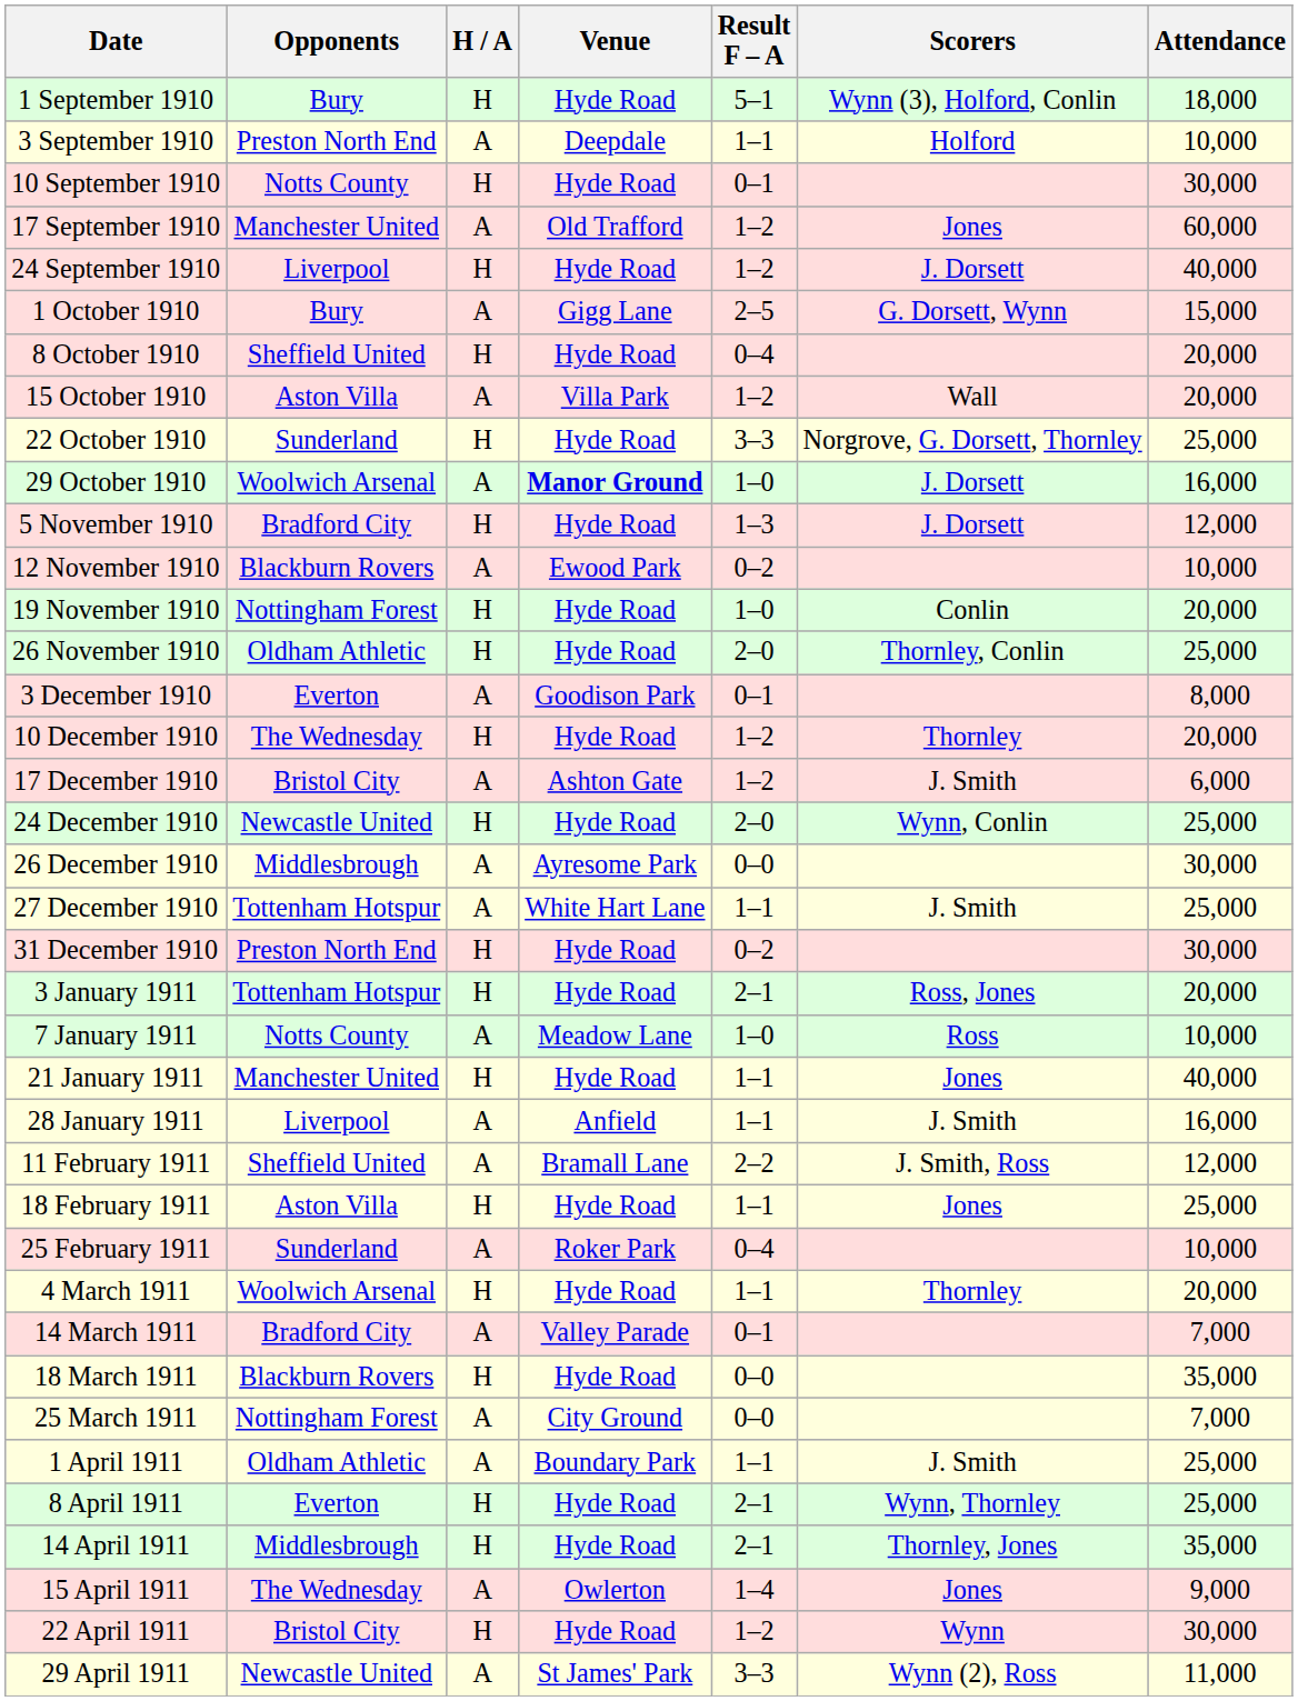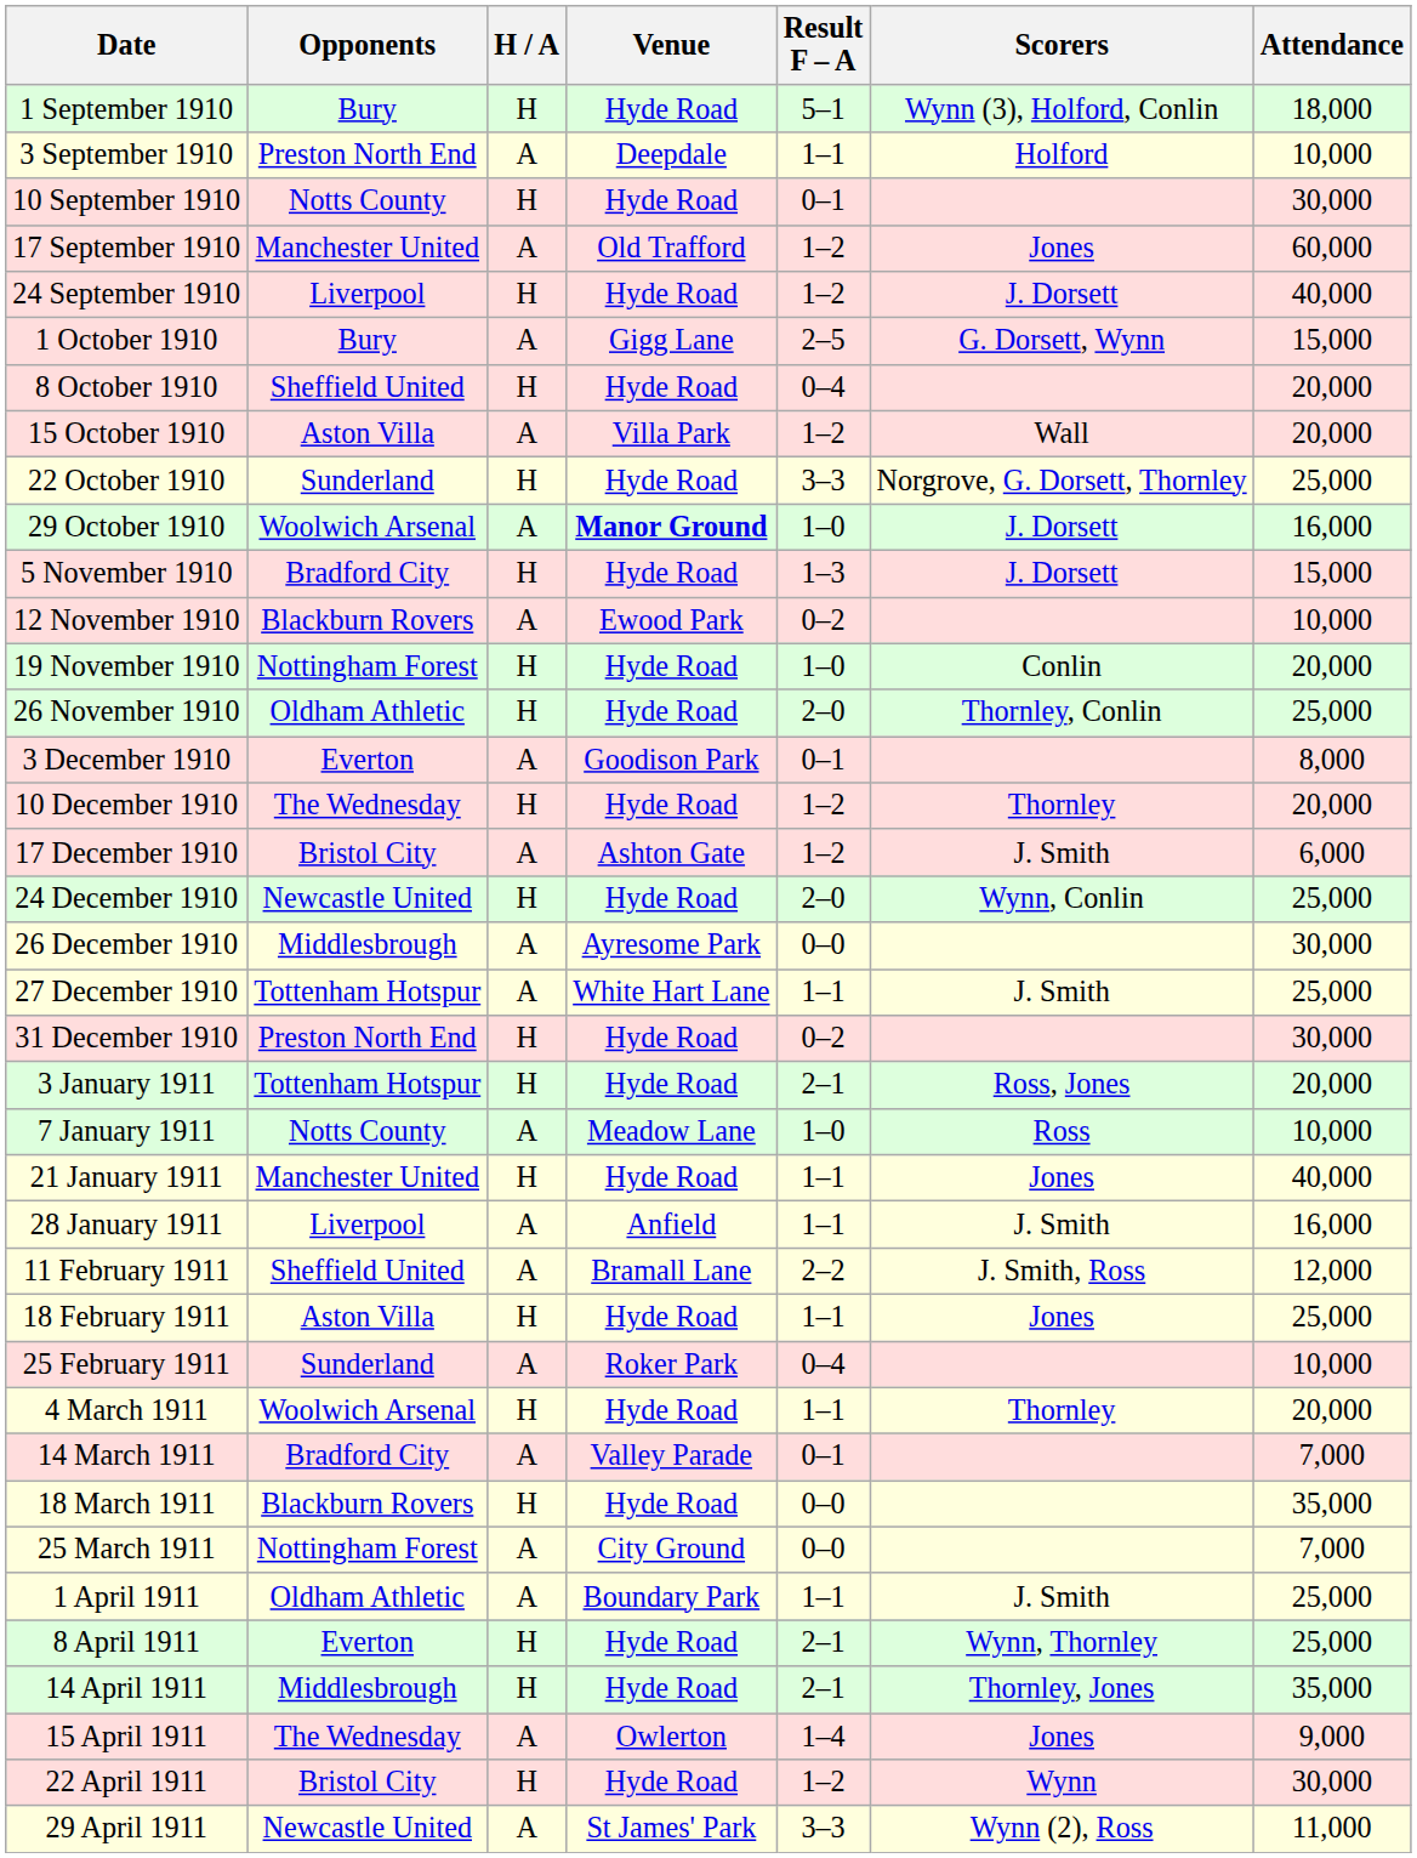 <table class="wikitable" style="text-align:center">
 <tr>
 <th>Date</th>
 <th>Opponents</th>
 <th>H / A</th>
 <th>Venue</th>
 <th>Result<br>F – A</th>
 <th>Scorers</th>
 <th>Attendance</th>
 </tr>
 <tr bgcolor="#ddffdd">
 <td>1 September 1910</td>
 <td><a href='#'>Bury</a></td>
 <td>H</td>
 <td><a href='#'>Hyde Road</a></td>
 <td>5–1</td>
 <td><a href='#'>Wynn</a> (3), <a href='#'>Holford</a>, Conlin</td>
 <td>18,000</td>
 </tr>
 <tr bgcolor="#ffffdd">
 <td>3 September 1910</td>
 <td><a href='#'>Preston North End</a></td>
 <td>A</td>
 <td><a href='#'>Deepdale</a></td>
 <td>1–1</td>
 <td><a href='#'>Holford</a></td>
 <td>10,000</td>
 </tr>
 <tr bgcolor="#ffdddd">
 <td>10 September 1910</td>
 <td><a href='#'>Notts County</a></td>
 <td>H</td>
 <td><a href='#'>Hyde Road</a></td>
 <td>0–1</td>
 <td></td>
 <td>30,000</td>
 </tr>
 <tr bgcolor="#ffdddd">
 <td>17 September 1910</td>
 <td><a href='#'>Manchester United</a></td>
 <td>A</td>
 <td><a href='#'>Old Trafford</a></td>
 <td>1–2</td>
 <td><a href='#'>Jones</a></td>
 <td>60,000</td>
 </tr>
 <tr bgcolor="#ffdddd">
 <td>24 September 1910</td>
 <td><a href='#'>Liverpool</a></td>
 <td>H</td>
 <td><a href='#'>Hyde Road</a></td>
 <td>1–2</td>
 <td><a href='#'>J. Dorsett</a></td>
 <td>40,000</td>
 </tr>
 <tr bgcolor="#ffdddd">
 <td>1 October 1910</td>
 <td><a href='#'>Bury</a></td>
 <td>A</td>
 <td><a href='#'>Gigg Lane</a></td>
 <td>2–5</td>
 <td><a href='#'>G. Dorsett</a>, <a href='#'>Wynn</a></td>
 <td>15,000</td>
 </tr>
 <tr bgcolor="#ffdddd">
 <td>8 October 1910</td>
 <td><a href='#'>Sheffield United</a></td>
 <td>H</td>
 <td><a href='#'>Hyde Road</a></td>
 <td>0–4</td>
 <td></td>
 <td>20,000</td>
 </tr>
 <tr bgcolor="#ffdddd">
 <td>15 October 1910</td>
 <td><a href='#'>Aston Villa</a></td>
 <td>A</td>
 <td><a href='#'>Villa Park</a></td>
 <td>1–2</td>
 <td>Wall</td>
 <td>20,000</td>
 </tr>
 <tr bgcolor="#ffffdd">
 <td>22 October 1910</td>
 <td><a href='#'>Sunderland</a></td>
 <td>H</td>
 <td><a href='#'>Hyde Road</a></td>
 <td>3–3</td>
 <td>Norgrove, <a href='#'>G. Dorsett</a>, <a href='#'>Thornley</a></td>
 <td>25,000</td>
 </tr>
 <tr bgcolor="#ddffdd">
 <td>29 October 1910</td>
 <td><a href='#'>Woolwich Arsenal</a></td>
 <td>A</td>
 <td><strong><a href='#'>Manor Ground</a></strong></td>
 <td>1–0</td>
 <td><a href='#'>J. Dorsett</a></td>
 <td>16,000</td>
 </tr>
 <tr bgcolor="#ffdddd">
 <td>5 November 1910</td>
 <td><a href='#'>Bradford City</a></td>
 <td>H</td>
 <td><a href='#'>Hyde Road</a></td>
 <td>1–3</td>
 <td><a href='#'>J. Dorsett</a></td>
-<td>12,000</td>
+<td>15,000</td>
 </tr>
 <tr bgcolor="#ffdddd">
 <td>12 November 1910</td>
 <td><a href='#'>Blackburn Rovers</a></td>
 <td>A</td>
 <td><a href='#'>Ewood Park</a></td>
 <td>0–2</td>
 <td></td>
 <td>10,000</td>
 </tr>
 <tr bgcolor="#ddffdd">
 <td>19 November 1910</td>
 <td><a href='#'>Nottingham Forest</a></td>
 <td>H</td>
 <td><a href='#'>Hyde Road</a></td>
 <td>1–0</td>
 <td>Conlin</td>
 <td>20,000</td>
 </tr>
 <tr bgcolor="#ddffdd">
 <td>26 November 1910</td>
 <td><a href='#'>Oldham Athletic</a></td>
 <td>H</td>
 <td><a href='#'>Hyde Road</a></td>
 <td>2–0</td>
 <td><a href='#'>Thornley</a>, Conlin</td>
 <td>25,000</td>
 </tr>
 <tr bgcolor="#ffdddd">
 <td>3 December 1910</td>
 <td><a href='#'>Everton</a></td>
 <td>A</td>
 <td><a href='#'>Goodison Park</a></td>
 <td>0–1</td>
 <td></td>
 <td>8,000</td>
 </tr>
 <tr bgcolor="#ffdddd">
 <td>10 December 1910</td>
 <td><a href='#'>The Wednesday</a></td>
 <td>H</td>
 <td><a href='#'>Hyde Road</a></td>
 <td>1–2</td>
 <td><a href='#'>Thornley</a></td>
 <td>20,000</td>
 </tr>
 <tr bgcolor="#ffdddd">
 <td>17 December 1910</td>
 <td><a href='#'>Bristol City</a></td>
 <td>A</td>
 <td><a href='#'>Ashton Gate</a></td>
 <td>1–2</td>
 <td>J. Smith</td>
 <td>6,000</td>
 </tr>
 <tr bgcolor="#ddffdd">
 <td>24 December 1910</td>
 <td><a href='#'>Newcastle United</a></td>
 <td>H</td>
 <td><a href='#'>Hyde Road</a></td>
 <td>2–0</td>
 <td><a href='#'>Wynn</a>, Conlin</td>
 <td>25,000</td>
 </tr>
 <tr bgcolor="#ffffdd">
 <td>26 December 1910</td>
 <td><a href='#'>Middlesbrough</a></td>
 <td>A</td>
 <td><a href='#'>Ayresome Park</a></td>
 <td>0–0</td>
 <td></td>
 <td>30,000</td>
 </tr>
 <tr bgcolor="#ffffdd">
 <td>27 December 1910</td>
 <td><a href='#'>Tottenham Hotspur</a></td>
 <td>A</td>
 <td><a href='#'>White Hart Lane</a></td>
 <td>1–1</td>
 <td>J. Smith</td>
 <td>25,000</td>
 </tr>
 <tr bgcolor="#ffdddd">
 <td>31 December 1910</td>
 <td><a href='#'>Preston North End</a></td>
 <td>H</td>
 <td><a href='#'>Hyde Road</a></td>
 <td>0–2</td>
 <td></td>
 <td>30,000</td>
 </tr>
 <tr bgcolor="#ddffdd">
 <td>3 January 1911</td>
 <td><a href='#'>Tottenham Hotspur</a></td>
 <td>H</td>
 <td><a href='#'>Hyde Road</a></td>
 <td>2–1</td>
 <td><a href='#'>Ross</a>, <a href='#'>Jones</a></td>
 <td>20,000</td>
 </tr>
 <tr bgcolor="#ddffdd">
 <td>7 January 1911</td>
 <td><a href='#'>Notts County</a></td>
 <td>A</td>
 <td><a href='#'>Meadow Lane</a></td>
 <td>1–0</td>
 <td><a href='#'>Ross</a></td>
 <td>10,000</td>
 </tr>
 <tr bgcolor="#ffffdd">
 <td>21 January 1911</td>
 <td><a href='#'>Manchester United</a></td>
 <td>H</td>
 <td><a href='#'>Hyde Road</a></td>
 <td>1–1</td>
 <td><a href='#'>Jones</a></td>
 <td>40,000</td>
 </tr>
 <tr bgcolor="#ffffdd">
 <td>28 January 1911</td>
 <td><a href='#'>Liverpool</a></td>
 <td>A</td>
 <td><a href='#'>Anfield</a></td>
 <td>1–1</td>
 <td>J. Smith</td>
 <td>16,000</td>
 </tr>
 <tr bgcolor="#ffffdd">
 <td>11 February 1911</td>
 <td><a href='#'>Sheffield United</a></td>
 <td>A</td>
 <td><a href='#'>Bramall Lane</a></td>
 <td>2–2</td>
 <td>J. Smith, <a href='#'>Ross</a></td>
 <td>12,000</td>
 </tr>
 <tr bgcolor="#ffffdd">
 <td>18 February 1911</td>
 <td><a href='#'>Aston Villa</a></td>
 <td>H</td>
 <td><a href='#'>Hyde Road</a></td>
 <td>1–1</td>
 <td><a href='#'>Jones</a></td>
 <td>25,000</td>
 </tr>
 <tr bgcolor="#ffdddd">
 <td>25 February 1911</td>
 <td><a href='#'>Sunderland</a></td>
 <td>A</td>
 <td><a href='#'>Roker Park</a></td>
 <td>0–4</td>
 <td></td>
 <td>10,000</td>
 </tr>
 <tr bgcolor="#ffffdd">
 <td>4 March 1911</td>
 <td><a href='#'>Woolwich Arsenal</a></td>
 <td>H</td>
 <td><a href='#'>Hyde Road</a></td>
 <td>1–1</td>
 <td><a href='#'>Thornley</a></td>
 <td>20,000</td>
 </tr>
 <tr bgcolor="#ffdddd">
 <td>14 March 1911</td>
 <td><a href='#'>Bradford City</a></td>
 <td>A</td>
 <td><a href='#'>Valley Parade</a></td>
 <td>0–1</td>
 <td></td>
 <td>7,000</td>
 </tr>
 <tr bgcolor="#ffffdd">
 <td>18 March 1911</td>
 <td><a href='#'>Blackburn Rovers</a></td>
 <td>H</td>
 <td><a href='#'>Hyde Road</a></td>
 <td>0–0</td>
 <td></td>
 <td>35,000</td>
 </tr>
 <tr bgcolor="#ffffdd">
 <td>25 March 1911</td>
 <td><a href='#'>Nottingham Forest</a></td>
 <td>A</td>
 <td><a href='#'>City Ground</a></td>
 <td>0–0</td>
 <td></td>
 <td>7,000</td>
 </tr>
 <tr bgcolor="#ffffdd">
 <td>1 April 1911</td>
 <td><a href='#'>Oldham Athletic</a></td>
 <td>A</td>
 <td><a href='#'>Boundary Park</a></td>
 <td>1–1</td>
 <td>J. Smith</td>
 <td>25,000</td>
 </tr>
 <tr bgcolor="#ddffdd">
 <td>8 April 1911</td>
 <td><a href='#'>Everton</a></td>
 <td>H</td>
 <td><a href='#'>Hyde Road</a></td>
 <td>2–1</td>
 <td><a href='#'>Wynn</a>, <a href='#'>Thornley</a></td>
 <td>25,000</td>
 </tr>
 <tr bgcolor="#ddffdd">
 <td>14 April 1911</td>
 <td><a href='#'>Middlesbrough</a></td>
 <td>H</td>
 <td><a href='#'>Hyde Road</a></td>
 <td>2–1</td>
 <td><a href='#'>Thornley</a>, <a href='#'>Jones</a></td>
 <td>35,000</td>
 </tr>
 <tr bgcolor="#ffdddd">
 <td>15 April 1911</td>
 <td><a href='#'>The Wednesday</a></td>
 <td>A</td>
 <td><a href='#'>Owlerton</a></td>
 <td>1–4</td>
 <td><a href='#'>Jones</a></td>
 <td>9,000</td>
 </tr>
 <tr bgcolor="#ffdddd">
 <td>22 April 1911</td>
 <td><a href='#'>Bristol City</a></td>
 <td>H</td>
 <td><a href='#'>Hyde Road</a></td>
 <td>1–2</td>
 <td><a href='#'>Wynn</a></td>
 <td>30,000</td>
 </tr>
 <tr bgcolor="#ffffdd">
 <td>29 April 1911</td>
 <td><a href='#'>Newcastle United</a></td>
 <td>A</td>
 <td><a href='#'>St James' Park</a></td>
 <td>3–3</td>
 <td><a href='#'>Wynn</a> (2), <a href='#'>Ross</a></td>
 <td>11,000</td>
 </tr>
 </table>
